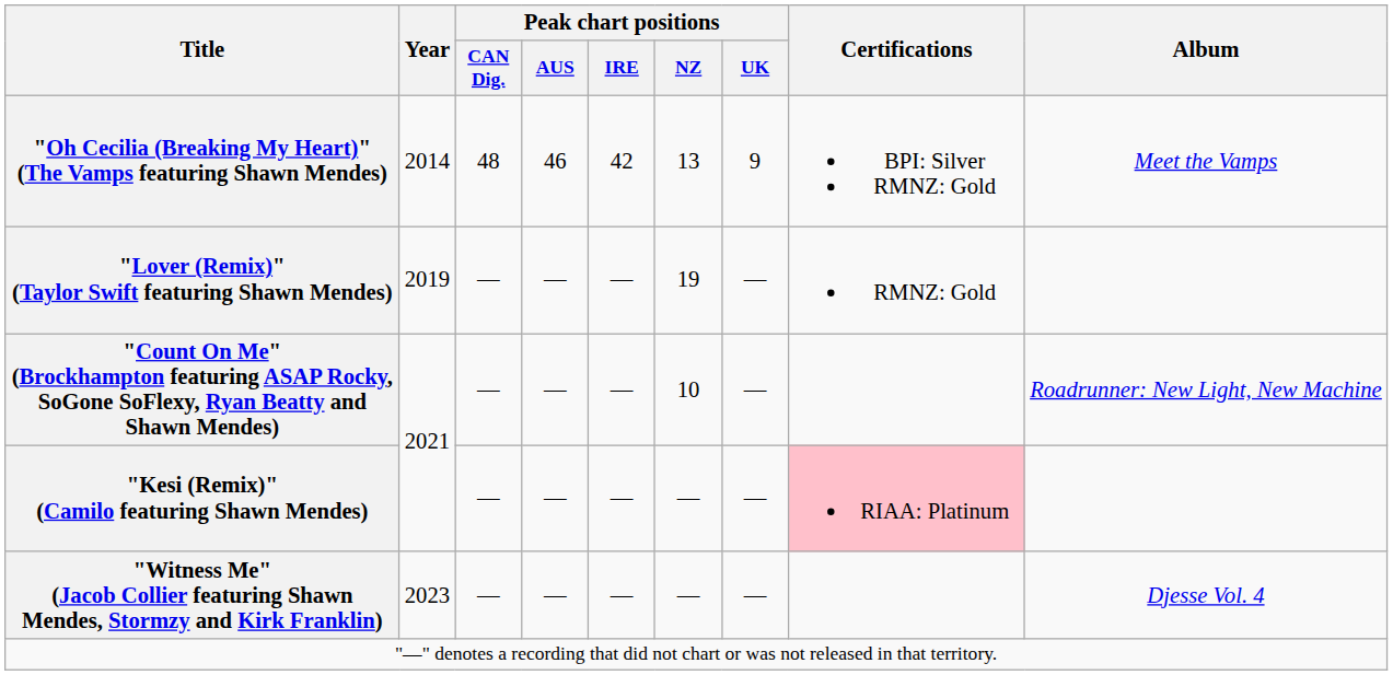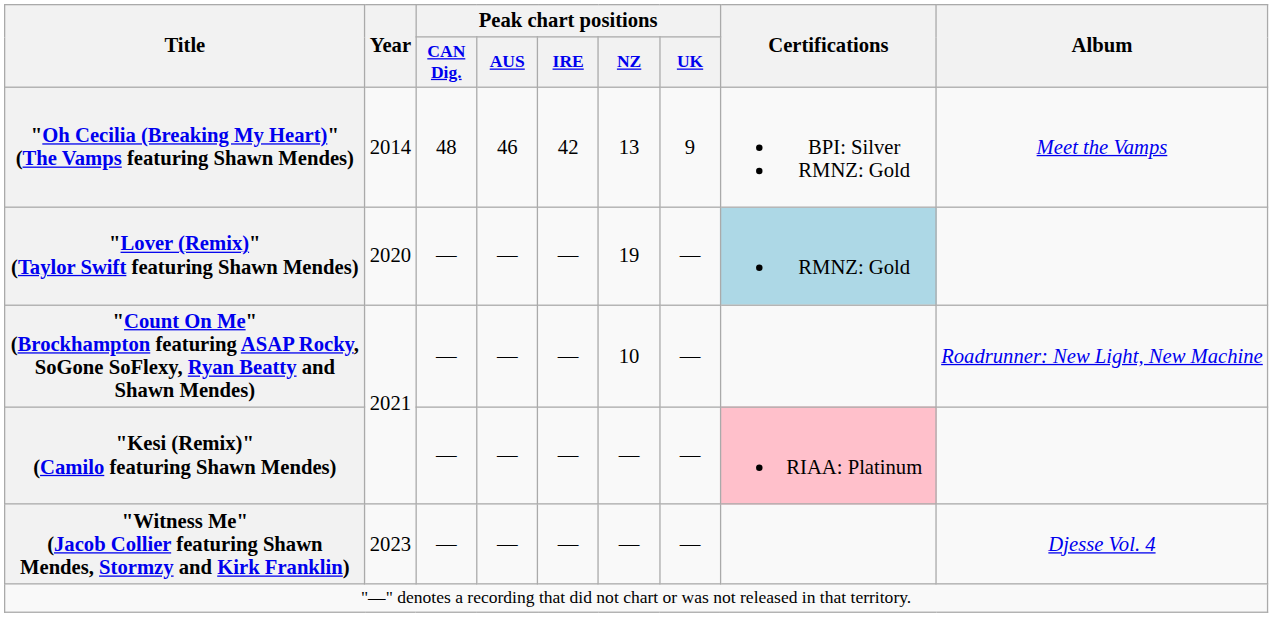 <table class="wikitable plainrowheaders" style="text-align:center;">
 <tr>
 <th scope="col" rowspan="2" style="width:17em;">Title</th>
 <th scope="col" rowspan="2" style="width:1em;">Year</th>
 <th scope="col" colspan="5">Peak chart positions</th>
 <th scope-"col" rowspan="2" style="width:10em;">Certifications</th>
 <th scope="col" rowspan="2">Album</th>
 </tr>
 <tr>
 <th scope="col" style="width:3em;font-size:85%;"><a href='#'>CAN<br>Dig.</a><br></th>
 <th scope="col" style="width:3em;font-size:85%;"><a href='#'>AUS</a><br></th>
 <th scope="col" style="width:3em;font-size:85%;"><a href='#'>IRE</a><br></th>
 <th scope="col" style="width:3em;font-size:85%;"><a href='#'>NZ</a><br></th>
 <th scope="col" style="width:3em;font-size:85%;"><a href='#'>UK</a><br></th>
 </tr>
 <tr>
 <th scope="row">"<a href='#'>Oh Cecilia (Breaking My Heart)</a>"<br><span>(<a href='#'>The Vamps</a> featuring Shawn Mendes)</span></th>
 <td>2014</td>
 <td>48</td>
 <td>46</td>
 <td>42</td>
 <td>13</td>
 <td>9</td>
 <td><br><ul><li>BPI: Silver</li><li>RMNZ: Gold</li></ul></td>
 <td><em><a href='#'>Meet the Vamps</a></em></td>
 </tr>
 <tr>
 <th scope="row">"<a href='#'>Lover (Remix)</a>"<br><span>(<a href='#'>Taylor Swift</a> featuring Shawn Mendes)</span></th>
-<td>2019</td>
+<td>2020</td>
 <td>—</td>
 <td>—</td>
 <td>—</td>
 <td>19</td>
 <td>—</td>
-<td><br><ul><li>RMNZ: Gold</li></ul></td>
+<td style="background: lightblue;"><br><ul><li>RMNZ: Gold</li></ul></td>
 <td></td>
 </tr>
 <tr>
 <th scope="row">"<a href='#'>Count On Me</a>"<br><span>(<a href='#'>Brockhampton</a> featuring <a href='#'>ASAP Rocky</a>, SoGone SoFlexy, <a href='#'>Ryan Beatty</a> and Shawn Mendes)</span></th>
 <td rowspan="2">2021</td>
 <td>—</td>
 <td>—</td>
 <td>—</td>
 <td>10</td>
 <td>—</td>
 <td></td>
 <td><em><a href='#'>Roadrunner: New Light, New Machine</a></em></td>
 </tr>
 <tr>
 <th scope="row">"Kesi (Remix)"<br><span>(<a href='#'>Camilo</a> featuring Shawn Mendes)</span></th>
 <td>—</td>
 <td>—</td>
 <td>—</td>
 <td>—</td>
 <td>—</td>
 <td style="background: pink;"><br><ul><li>RIAA: Platinum </li></ul></td>
 <td></td>
 </tr>
 <tr>
 <th scope="row">"Witness Me"<br><span>(<a href='#'>Jacob Collier</a> featuring Shawn Mendes, <a href='#'>Stormzy</a> and <a href='#'>Kirk Franklin</a>)</span></th>
 <td>2023</td>
 <td>—</td>
 <td>—</td>
 <td>—</td>
 <td>—</td>
 <td>—</td>
 <td></td>
 <td><em><a href='#'>Djesse Vol. 4</a></em></td>
 </tr>
 <tr>
 <td colspan="20" style="font-size:85%;">"—" denotes a recording that did not chart or was not released in that territory.</td>
 </tr>
 </table>
